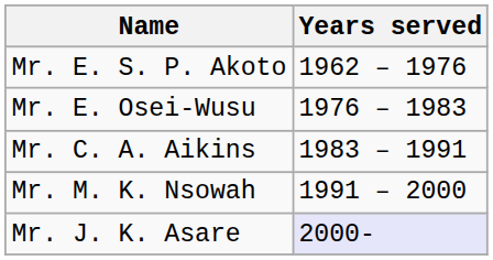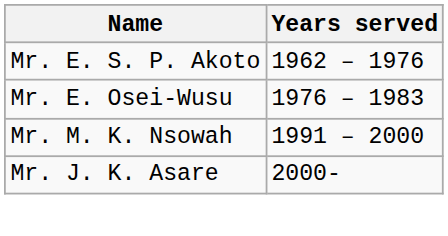 <table class="wikitable">
 <tr>
 <th>Name</th>
 <th>Years served</th>
 </tr>
 <tr>
 <td>Mr. E. S. P. Akoto</td>
 <td>1962 – 1976</td>
 </tr>
 <tr>
 <td>Mr. E. Osei-Wusu</td>
 <td>1976 – 1983</td>
 </tr>
 <tr>
-<td>Mr. C. A. Aikins</td>
-<td>1983 – 1991</td>
-</tr>
-<tr>
 <td>Mr. M. K. Nsowah</td>
 <td>1991 – 2000</td>
 </tr>
 <tr>
 <td>Mr. J. K. Asare</td>
-<td style="background: lavender;">2000-</td>
+<td>2000-</td>
 </tr>
 </table>
